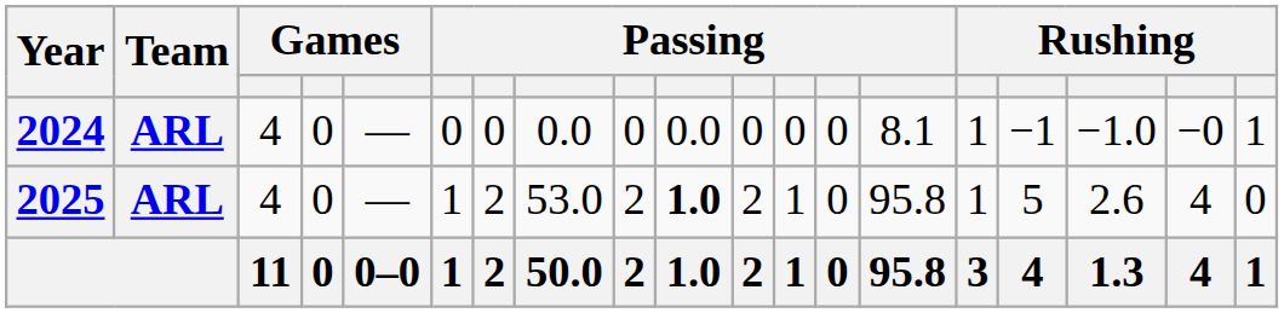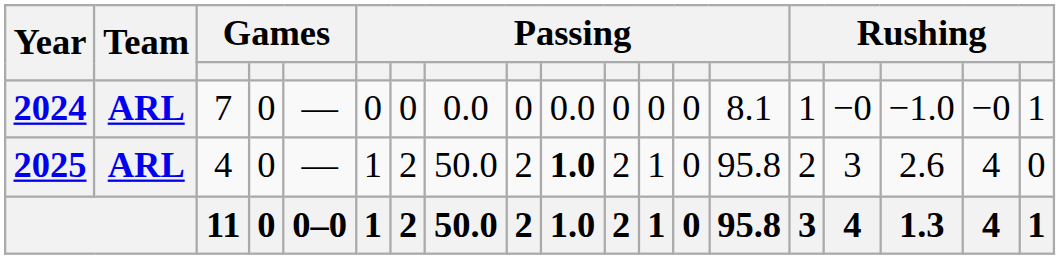 <table class="wikitable" style="text-align:center;">
 <tr>
 <th rowspan="2">Year</th>
 <th rowspan="2">Team</th>
 <th colspan="3">Games</th>
 <th colspan="9">Passing</th>
 <th colspan="5">Rushing</th>
 </tr>
 <tr>
 <th></th>
 <th></th>
 <th></th>
 <th></th>
 <th></th>
 <th></th>
 <th></th>
 <th></th>
 <th></th>
 <th></th>
 <th></th>
 <th></th>
 <th></th>
 <th></th>
 <th></th>
 <th></th>
 <th></th>
 </tr>
 <tr>
 <th><a href='#'>2024</a></th>
 <th><a href='#'>ARL</a></th>
-<td>4</td>
+<td>7</td>
 <td>0</td>
 <td>—</td>
 <td>0</td>
 <td>0</td>
 <td>0.0</td>
 <td>0</td>
 <td>0.0</td>
 <td>0</td>
 <td>0</td>
 <td>0</td>
 <td>8.1</td>
 <td>1</td>
-<td>−1</td>
+<td>−0</td>
 <td>−1.0</td>
 <td>−0</td>
 <td>1</td>
 </tr>
 <tr>
 <th><a href='#'>2025</a></th>
 <th><a href='#'>ARL</a></th>
 <td>4</td>
 <td>0</td>
 <td>—</td>
 <td>1</td>
 <td>2</td>
-<td>53.0</td>
+<td>50.0</td>
 <td>2</td>
 <td><strong>1.0</strong></td>
 <td>2</td>
 <td>1</td>
 <td>0</td>
 <td>95.8</td>
-<td>1</td>
-<td>5</td>
+<td>2</td>
+<td>3</td>
 <td>2.6</td>
 <td>4</td>
 <td>0</td>
 </tr>
 <tr>
 <th colspan="2"></th>
 <th>11</th>
 <th>0</th>
 <th>0–0</th>
 <th>1</th>
 <th>2</th>
 <th>50.0</th>
 <th>2</th>
 <th>1.0</th>
 <th>2</th>
 <th>1</th>
 <th>0</th>
 <th>95.8</th>
 <th>3</th>
 <th>4</th>
 <th>1.3</th>
 <th>4</th>
 <th>1</th>
 </tr>
 </table>
